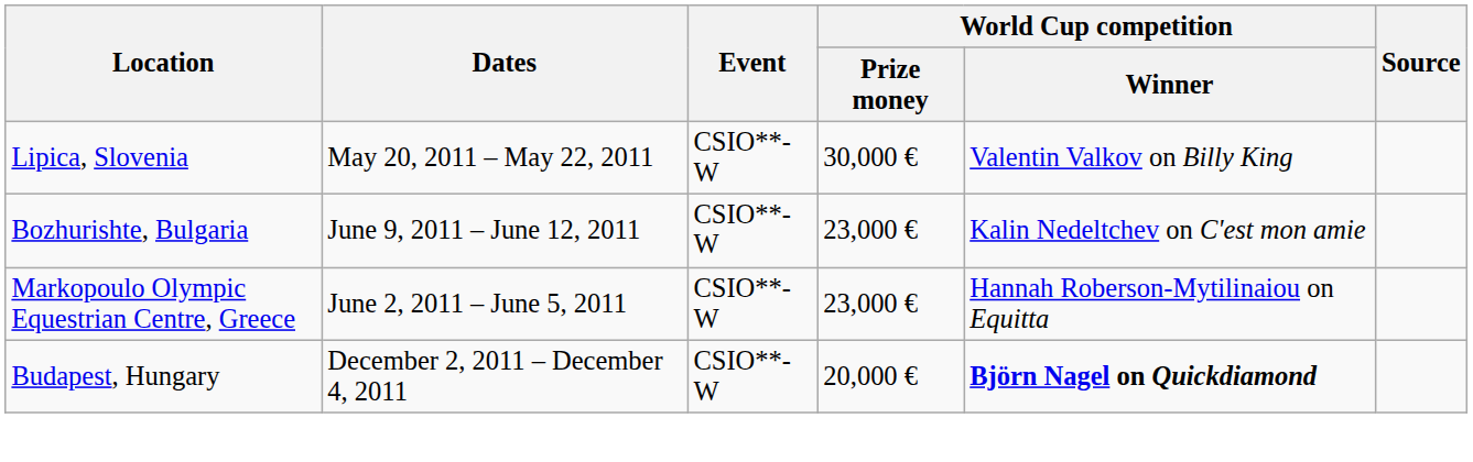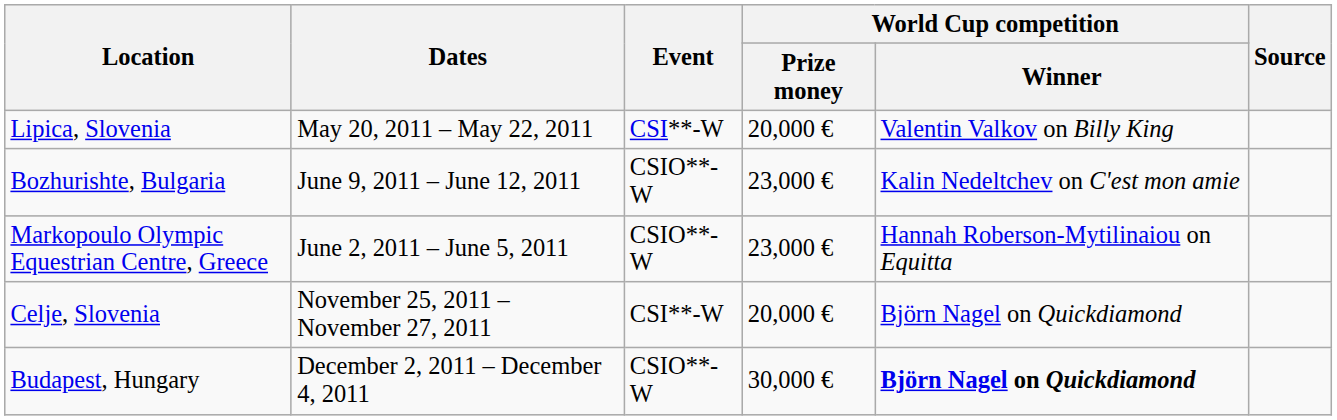 <table class="wikitable">
 <tr>
 <th rowspan=2 width=225>Location</th>
 <th rowspan=2 width=275>Dates</th>
 <th rowspan=2 width=75>Event</th>
 <th colspan=2>World Cup competition</th>
 <th rowspan=2>Source</th>
 </tr>
 <tr>
 <th width=95>Prize money</th>
 <th width=300>Winner</th>
 </tr>
 <tr>
 <td> <a href='#'>Lipica</a>, <a href='#'>Slovenia</a></td>
 <td>May 20, 2011 – May 22, 2011</td>
-<td>CSIO**-W</td>
-<td>30,000 €</td>
+<td><a href='#'>CSI</a>**-W</td>
+<td>20,000 €</td>
 <td> <a href='#'>Valentin Valkov</a> on <em>Billy King</em></td>
 <td></td>
 </tr>
 <tr>
 <td> <a href='#'>Bozhurishte</a>, <a href='#'>Bulgaria</a></td>
 <td>June 9, 2011 – June 12, 2011</td>
 <td>CSIO**-W</td>
 <td>23,000 €</td>
 <td> <a href='#'>Kalin Nedeltchev</a> on <em>C'est mon amie</em></td>
 <td></td>
 </tr>
 <tr>
 <td> <a href='#'>Markopoulo Olympic Equestrian Centre</a>, <a href='#'>Greece</a></td>
 <td>June 2, 2011 – June 5, 2011</td>
 <td>CSIO**-W</td>
 <td>23,000 €</td>
 <td> <a href='#'>Hannah Roberson-Mytilinaiou</a> on <em>Equitta</em></td>
 <td></td>
 </tr>
 <tr>
+<td> <a href='#'>Celje</a>, <a href='#'>Slovenia</a></td>
+<td>November 25, 2011 – November 27, 2011</td>
+<td>CSI**-W</td>
+<td>20,000 €</td>
+<td> <a href='#'>Björn Nagel</a> on <em>Quickdiamond</em></td>
+<td></td>
+</tr>
+<tr>
 <td> <a href='#'>Budapest</a>, Hungary</td>
 <td>December 2, 2011 – December 4, 2011</td>
 <td>CSIO**-W</td>
-<td>20,000 €</td>
+<td>30,000 €</td>
 <td><strong> <a href='#'>Björn Nagel</a> on <em>Quickdiamond</em></strong></td>
 <td></td>
 </tr>
 </table>
